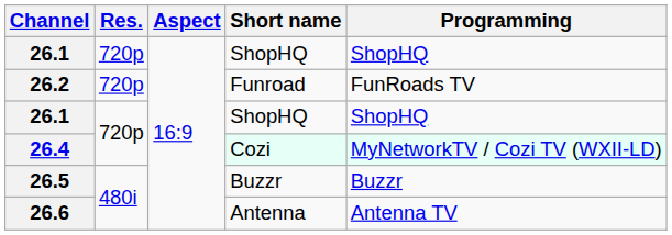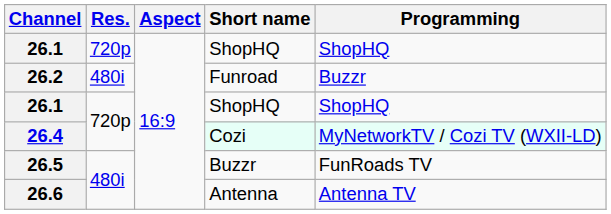 <table class="wikitable">
 <tr>
 <th scope = "col"><a href='#'>Channel</a></th>
 <th scope = "col"><a href='#'>Res.</a></th>
 <th scope = "col"><a href='#'>Aspect</a></th>
 <th scope = "col">Short name</th>
 <th scope = "col">Programming</th>
 </tr>
 <tr>
 <th scope = "row">26.1</th>
 <td><a href='#'>720p</a></td>
 <td rowspan=6><a href='#'>16:9</a></td>
 <td>ShopHQ</td>
 <td><a href='#'>ShopHQ</a></td>
 </tr>
 <tr>
 <th scope = "row">26.2</th>
-<td><a href='#'>720p</a></td>
+<td><a href='#'>480i</a></td>
 <td>Funroad</td>
-<td>FunRoads TV</td>
+<td><a href='#'>Buzzr</a></td>
 </tr>
 <tr>
 <th scope = "row">26.1</th>
 <td rowspan=2>720p</td>
 <td>ShopHQ</td>
 <td><a href='#'>ShopHQ</a></td>
 </tr>
 <tr style="background-color: #E6FFF7;">
 <th scope = "row"><a href='#'>26.4</a></th>
 <td>Cozi</td>
 <td><a href='#'>MyNetworkTV</a> / <a href='#'>Cozi TV</a> (<a href='#'>WXII-LD</a>)</td>
 </tr>
 <tr>
 <th scope = "row">26.5</th>
 <td rowspan=2><a href='#'>480i</a></td>
 <td>Buzzr</td>
-<td><a href='#'>Buzzr</a></td>
+<td>FunRoads TV</td>
 </tr>
 <tr>
 <th scope = "row">26.6</th>
 <td>Antenna</td>
 <td><a href='#'>Antenna TV</a></td>
 </tr>
 </table>
